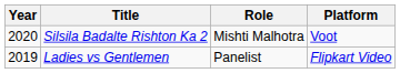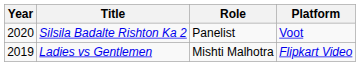 <table class="wikitable">
 <tr>
 <th scope="col">Year</th>
 <th scope="col">Title</th>
 <th scope="col">Role</th>
 <th scope="col">Platform</th>
 </tr>
 <tr>
 <td>2020</td>
 <td><em><a href='#'> Silsila Badalte Rishton Ka 2</a></em></td>
-<td>Mishti Malhotra</td>
+<td>Panelist</td>
 <td><a href='#'>Voot</a></td>
 </tr>
 <tr>
 <td>2019</td>
 <td><em><a href='#'>Ladies vs Gentlemen</a></em></td>
-<td>Panelist</td>
+<td>Mishti Malhotra</td>
 <td><em><a href='#'>Flipkart Video</a></em></td>
 </tr>
 </table>
